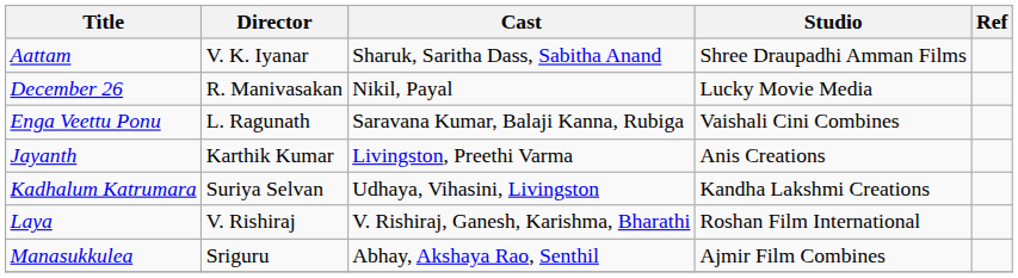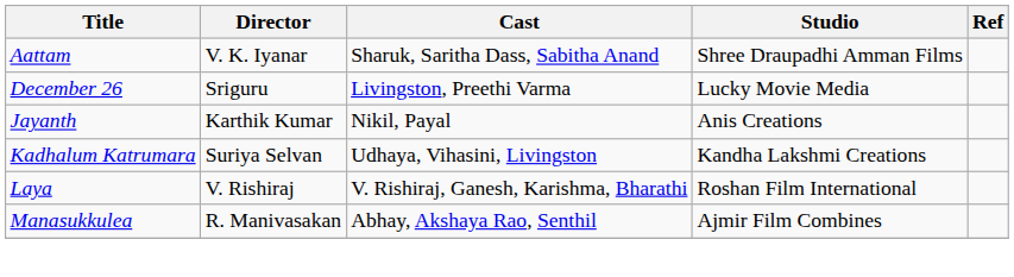 <table class="wikitable sortable">
 <tr>
 <th>Title</th>
 <th>Director</th>
 <th>Cast</th>
 <th>Studio</th>
 <th>Ref</th>
 </tr>
 <tr>
 <td><em><a href='#'>Aattam</a></em></td>
 <td>V. K. Iyanar</td>
 <td>Sharuk, Saritha Dass, <a href='#'>Sabitha Anand</a></td>
 <td>Shree Draupadhi Amman Films</td>
 <td></td>
 </tr>
 <tr>
 <td><em><a href='#'>December 26</a></em></td>
-<td>R. Manivasakan</td>
-<td>Nikil, Payal</td>
+<td>Sriguru</td>
+<td><a href='#'>Livingston</a>, Preethi Varma</td>
 <td>Lucky Movie Media</td>
-<td></td>
-</tr>
-<tr>
-<td><em><a href='#'>Enga Veettu Ponu</a></em></td>
-<td>L. Ragunath</td>
-<td>Saravana Kumar, Balaji Kanna, Rubiga</td>
-<td>Vaishali Cini Combines</td>
 <td></td>
 </tr>
 <tr>
 <td><em><a href='#'>Jayanth</a></em></td>
 <td>Karthik Kumar</td>
-<td><a href='#'>Livingston</a>, Preethi Varma</td>
+<td>Nikil, Payal</td>
 <td>Anis Creations</td>
 <td></td>
 </tr>
 <tr>
 <td><em><a href='#'>Kadhalum Katrumara</a></em></td>
 <td>Suriya Selvan</td>
 <td>Udhaya, Vihasini, <a href='#'>Livingston</a></td>
 <td>Kandha Lakshmi Creations</td>
 <td></td>
 </tr>
 <tr>
 <td><em><a href='#'>Laya</a></em></td>
 <td>V. Rishiraj</td>
 <td>V. Rishiraj, Ganesh, Karishma, <a href='#'>Bharathi</a></td>
 <td>Roshan Film International</td>
 <td></td>
 </tr>
 <tr>
 <td><em><a href='#'>Manasukkulea</a></em></td>
-<td>Sriguru</td>
+<td>R. Manivasakan</td>
 <td>Abhay, <a href='#'>Akshaya Rao</a>, <a href='#'>Senthil</a></td>
 <td>Ajmir Film Combines</td>
 <td></td>
 </tr>
 <tr>
 </tr>
 </table>
